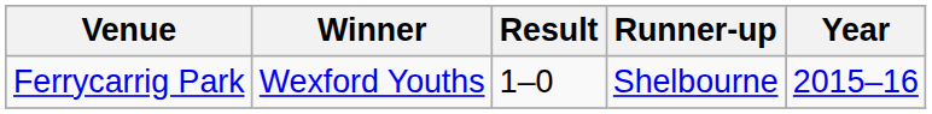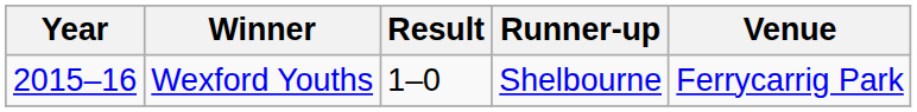 <table class="wikitable">
 <tr>
-<th>Venue</th>
+<th>Year</th>
 <th>Winner</th>
 <th>Result</th>
 <th>Runner-up</th>
-<th>Year</th>
+<th>Venue</th>
 </tr>
 <tr>
-<td><a href='#'>Ferrycarrig Park</a></td>
+<td><a href='#'>2015–16</a></td>
 <td><a href='#'>Wexford Youths</a></td>
 <td>1–0</td>
 <td><a href='#'>Shelbourne</a></td>
-<td><a href='#'>2015–16</a></td>
+<td><a href='#'>Ferrycarrig Park</a></td>
 </tr>
 </table>
